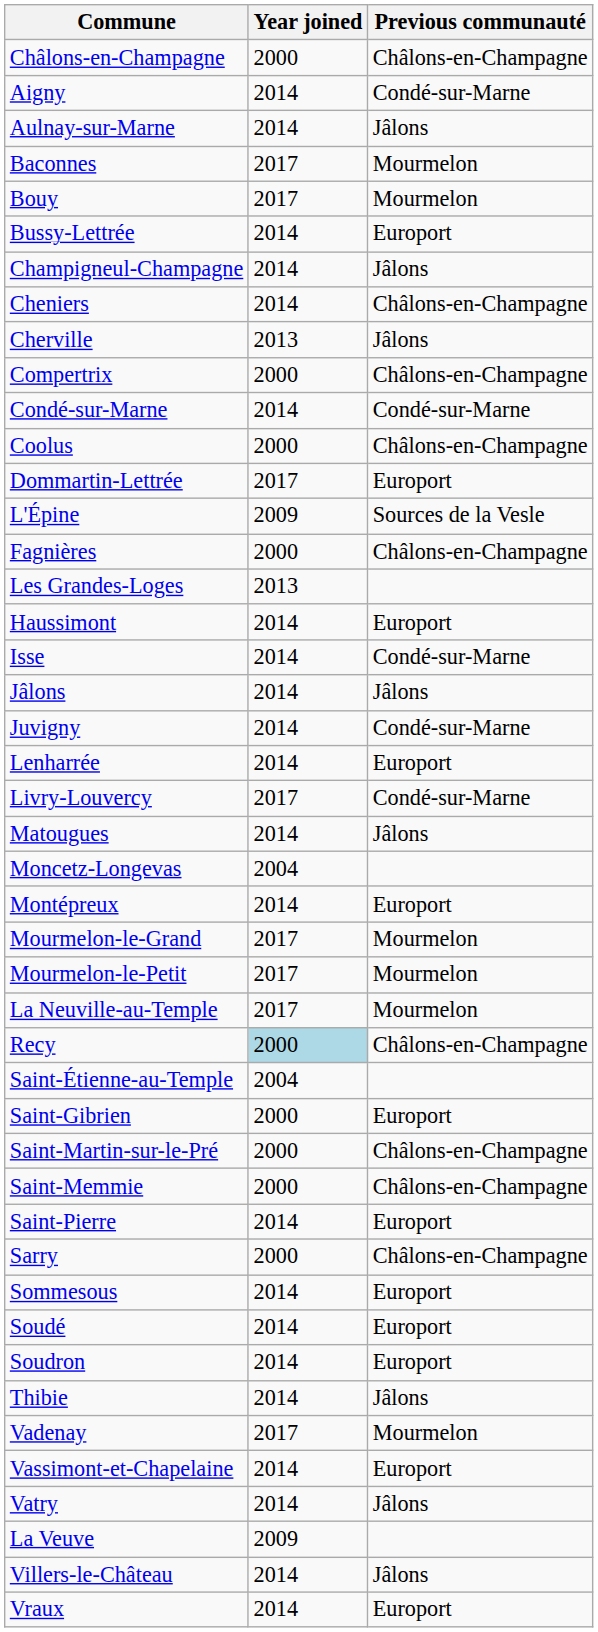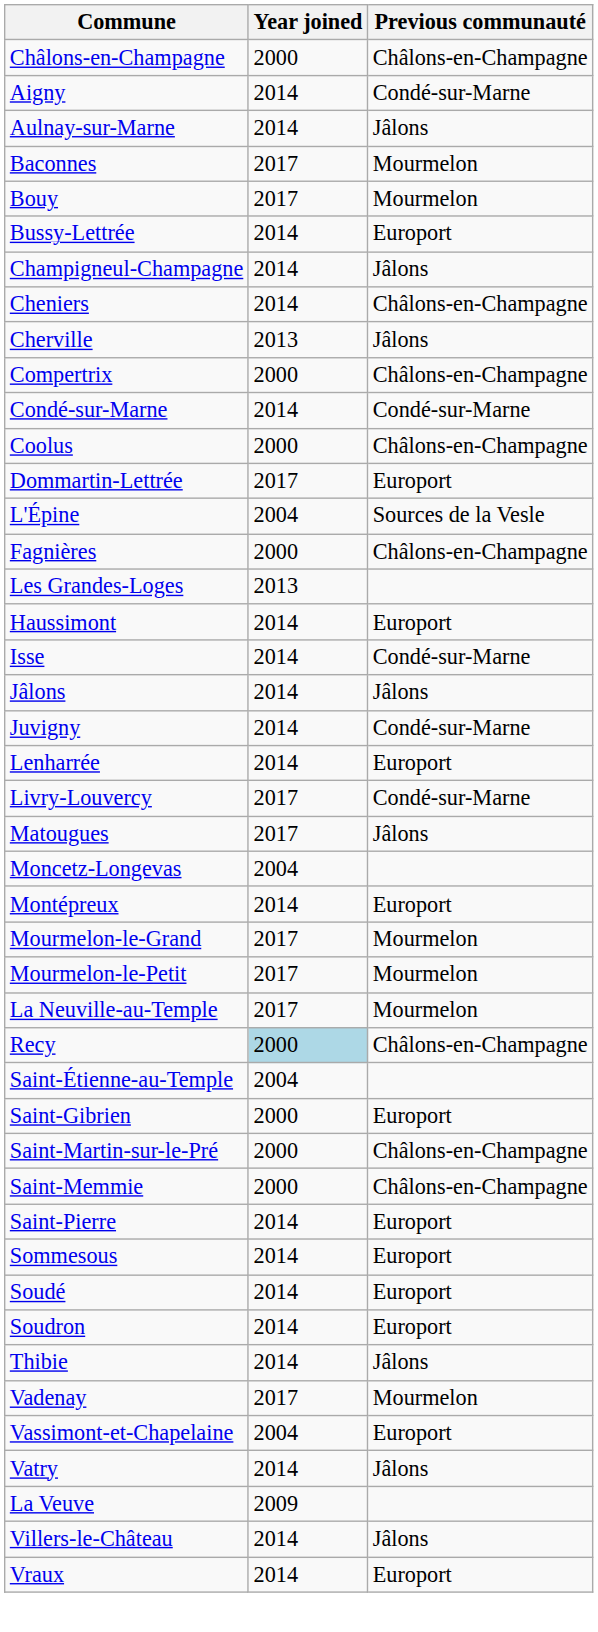 <table class="wikitable sortable">
 <tr>
 <th>Commune</th>
 <th>Year joined</th>
 <th>Previous communauté</th>
 </tr>
 <tr>
 <td><a href='#'>Châlons-en-Champagne</a></td>
 <td>2000</td>
 <td>Châlons-en-Champagne</td>
 </tr>
 <tr>
 <td><a href='#'>Aigny</a></td>
 <td>2014</td>
 <td>Condé-sur-Marne</td>
 </tr>
 <tr>
 <td><a href='#'>Aulnay-sur-Marne</a></td>
 <td>2014</td>
 <td>Jâlons</td>
 </tr>
 <tr>
 <td><a href='#'>Baconnes</a></td>
 <td>2017</td>
 <td>Mourmelon</td>
 </tr>
 <tr>
 <td><a href='#'>Bouy</a></td>
 <td>2017</td>
 <td>Mourmelon</td>
 </tr>
 <tr>
 <td><a href='#'>Bussy-Lettrée</a></td>
 <td>2014</td>
 <td>Europort</td>
 </tr>
 <tr>
 <td><a href='#'>Champigneul-Champagne</a></td>
 <td>2014</td>
 <td>Jâlons</td>
 </tr>
 <tr>
 <td><a href='#'>Cheniers</a></td>
 <td>2014</td>
 <td>Châlons-en-Champagne</td>
 </tr>
 <tr>
 <td><a href='#'>Cherville</a></td>
 <td>2013</td>
 <td>Jâlons</td>
 </tr>
 <tr>
 <td><a href='#'>Compertrix</a></td>
 <td>2000</td>
 <td>Châlons-en-Champagne</td>
 </tr>
 <tr>
 <td><a href='#'>Condé-sur-Marne</a></td>
 <td>2014</td>
 <td>Condé-sur-Marne</td>
 </tr>
 <tr>
 <td><a href='#'>Coolus</a></td>
 <td>2000</td>
 <td>Châlons-en-Champagne</td>
 </tr>
 <tr>
 <td><a href='#'>Dommartin-Lettrée</a></td>
 <td>2017</td>
 <td>Europort</td>
 </tr>
 <tr>
 <td><a href='#'>L'Épine</a></td>
-<td>2009</td>
+<td>2004</td>
 <td>Sources de la Vesle</td>
 </tr>
 <tr>
 <td><a href='#'>Fagnières</a></td>
 <td>2000</td>
 <td>Châlons-en-Champagne</td>
 </tr>
 <tr>
 <td><a href='#'>Les Grandes-Loges</a></td>
 <td>2013</td>
 <td></td>
 </tr>
 <tr>
 <td><a href='#'>Haussimont</a></td>
 <td>2014</td>
 <td>Europort</td>
 </tr>
 <tr>
 <td><a href='#'>Isse</a></td>
 <td>2014</td>
 <td>Condé-sur-Marne</td>
 </tr>
 <tr>
 <td><a href='#'>Jâlons</a></td>
 <td>2014</td>
 <td>Jâlons</td>
 </tr>
 <tr>
 <td><a href='#'>Juvigny</a></td>
 <td>2014</td>
 <td>Condé-sur-Marne</td>
 </tr>
 <tr>
 <td><a href='#'>Lenharrée</a></td>
 <td>2014</td>
 <td>Europort</td>
 </tr>
 <tr>
 <td><a href='#'>Livry-Louvercy</a></td>
 <td>2017</td>
 <td>Condé-sur-Marne</td>
 </tr>
 <tr>
 <td><a href='#'>Matougues</a></td>
-<td>2014</td>
+<td>2017</td>
 <td>Jâlons</td>
 </tr>
 <tr>
 <td><a href='#'>Moncetz-Longevas</a></td>
 <td>2004</td>
 <td></td>
 </tr>
 <tr>
 <td><a href='#'>Montépreux</a></td>
 <td>2014</td>
 <td>Europort</td>
 </tr>
 <tr>
 <td><a href='#'>Mourmelon-le-Grand</a></td>
 <td>2017</td>
 <td>Mourmelon</td>
 </tr>
 <tr>
 <td><a href='#'>Mourmelon-le-Petit</a></td>
 <td>2017</td>
 <td>Mourmelon</td>
 </tr>
 <tr>
 <td><a href='#'>La Neuville-au-Temple</a></td>
 <td>2017</td>
 <td>Mourmelon</td>
 </tr>
 <tr>
 <td><a href='#'>Recy</a></td>
 <td style="background: lightblue;">2000</td>
 <td>Châlons-en-Champagne</td>
 </tr>
 <tr>
 <td><a href='#'>Saint-Étienne-au-Temple</a></td>
 <td>2004</td>
 <td></td>
 </tr>
 <tr>
 <td><a href='#'>Saint-Gibrien</a></td>
 <td>2000</td>
 <td>Europort</td>
 </tr>
 <tr>
 <td><a href='#'>Saint-Martin-sur-le-Pré</a></td>
 <td>2000</td>
 <td>Châlons-en-Champagne</td>
 </tr>
 <tr>
 <td><a href='#'>Saint-Memmie</a></td>
 <td>2000</td>
 <td>Châlons-en-Champagne</td>
 </tr>
 <tr>
 <td><a href='#'>Saint-Pierre</a></td>
 <td>2014</td>
 <td>Europort</td>
 </tr>
 <tr>
-<td><a href='#'>Sarry</a></td>
-<td>2000</td>
-<td>Châlons-en-Champagne</td>
-</tr>
-<tr>
 <td><a href='#'>Sommesous</a></td>
 <td>2014</td>
 <td>Europort</td>
 </tr>
 <tr>
 <td><a href='#'>Soudé</a></td>
 <td>2014</td>
 <td>Europort</td>
 </tr>
 <tr>
 <td><a href='#'>Soudron</a></td>
 <td>2014</td>
 <td>Europort</td>
 </tr>
 <tr>
 <td><a href='#'>Thibie</a></td>
 <td>2014</td>
 <td>Jâlons</td>
 </tr>
 <tr>
 <td><a href='#'>Vadenay</a></td>
 <td>2017</td>
 <td>Mourmelon</td>
 </tr>
 <tr>
 <td><a href='#'>Vassimont-et-Chapelaine</a></td>
-<td>2014</td>
+<td>2004</td>
 <td>Europort</td>
 </tr>
 <tr>
 <td><a href='#'>Vatry</a></td>
 <td>2014</td>
 <td>Jâlons</td>
 </tr>
 <tr>
 <td><a href='#'>La Veuve</a></td>
 <td>2009</td>
 <td></td>
 </tr>
 <tr>
 <td><a href='#'>Villers-le-Château</a></td>
 <td>2014</td>
 <td>Jâlons</td>
 </tr>
 <tr>
 <td><a href='#'>Vraux</a></td>
 <td>2014</td>
 <td>Europort</td>
 </tr>
 </table>
